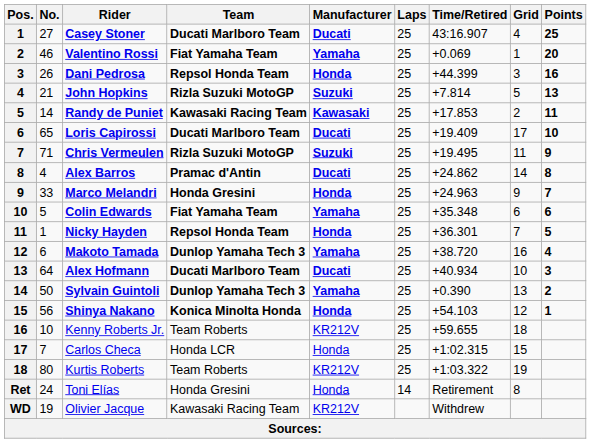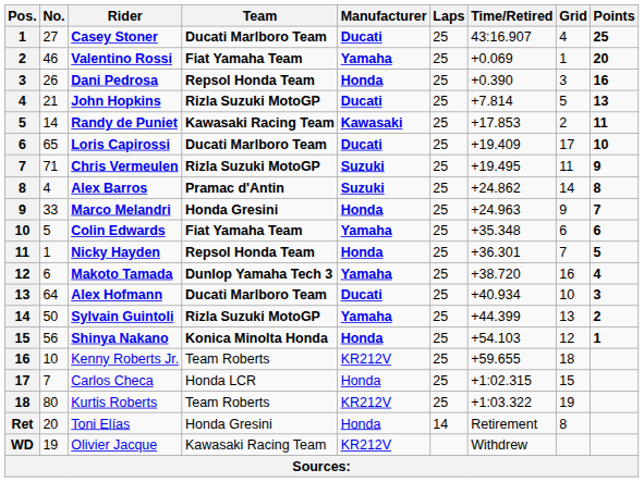 <table class="wikitable" style="font-size: 95%;">
 <tr>
 <th>Pos.</th>
 <th>No.</th>
 <th>Rider</th>
 <th>Team</th>
 <th>Manufacturer</th>
 <th>Laps</th>
 <th>Time/Retired</th>
 <th>Grid</th>
 <th>Points</th>
 </tr>
 <tr>
 <th>1</th>
 <td>27</td>
 <td> <strong><a href='#'>Casey Stoner</a></strong></td>
 <td><strong>Ducati Marlboro Team</strong></td>
 <td><strong><a href='#'>Ducati</a></strong></td>
 <td>25</td>
 <td>43:16.907</td>
 <td>4</td>
 <td><strong>25</strong></td>
 </tr>
 <tr>
 <th>2</th>
 <td>46</td>
 <td> <strong><a href='#'>Valentino Rossi</a></strong></td>
 <td><strong>Fiat Yamaha Team</strong></td>
 <td><strong><a href='#'>Yamaha</a></strong></td>
 <td>25</td>
 <td>+0.069</td>
 <td>1</td>
 <td><strong>20</strong></td>
 </tr>
 <tr>
 <th>3</th>
 <td>26</td>
 <td> <strong><a href='#'>Dani Pedrosa</a></strong></td>
 <td><strong>Repsol Honda Team</strong></td>
 <td><strong><a href='#'>Honda</a></strong></td>
 <td>25</td>
-<td>+44.399</td>
+<td>+0.390</td>
 <td>3</td>
 <td><strong>16</strong></td>
 </tr>
 <tr>
 <th>4</th>
 <td>21</td>
 <td> <strong><a href='#'>John Hopkins</a></strong></td>
 <td><strong>Rizla Suzuki MotoGP</strong></td>
-<td><strong><a href='#'>Suzuki</a></strong></td>
+<td><strong><a href='#'>Ducati</a></strong></td>
 <td>25</td>
 <td>+7.814</td>
 <td>5</td>
 <td><strong>13</strong></td>
 </tr>
 <tr>
 <th>5</th>
 <td>14</td>
 <td> <strong><a href='#'>Randy de Puniet</a></strong></td>
 <td><strong>Kawasaki Racing Team</strong></td>
 <td><strong><a href='#'>Kawasaki</a></strong></td>
 <td>25</td>
 <td>+17.853</td>
 <td>2</td>
 <td><strong>11</strong></td>
 </tr>
 <tr>
 <th>6</th>
 <td>65</td>
 <td> <strong><a href='#'>Loris Capirossi</a></strong></td>
 <td><strong>Ducati Marlboro Team</strong></td>
 <td><strong><a href='#'>Ducati</a></strong></td>
 <td>25</td>
 <td>+19.409</td>
 <td>17</td>
 <td><strong>10</strong></td>
 </tr>
 <tr>
 <th>7</th>
 <td>71</td>
 <td> <strong><a href='#'>Chris Vermeulen</a></strong></td>
 <td><strong>Rizla Suzuki MotoGP</strong></td>
 <td><strong><a href='#'>Suzuki</a></strong></td>
 <td>25</td>
 <td>+19.495</td>
 <td>11</td>
 <td><strong>9</strong></td>
 </tr>
 <tr>
 <th>8</th>
 <td>4</td>
 <td> <strong><a href='#'>Alex Barros</a></strong></td>
 <td><strong>Pramac d'Antin</strong></td>
-<td><strong><a href='#'>Ducati</a></strong></td>
+<td><strong><a href='#'>Suzuki</a></strong></td>
 <td>25</td>
 <td>+24.862</td>
 <td>14</td>
 <td><strong>8</strong></td>
 </tr>
 <tr>
 <th>9</th>
 <td>33</td>
 <td> <strong><a href='#'>Marco Melandri</a></strong></td>
 <td><strong>Honda Gresini</strong></td>
 <td><strong><a href='#'>Honda</a></strong></td>
 <td>25</td>
 <td>+24.963</td>
 <td>9</td>
 <td><strong>7</strong></td>
 </tr>
 <tr>
 <th>10</th>
 <td>5</td>
 <td> <strong><a href='#'>Colin Edwards</a></strong></td>
 <td><strong>Fiat Yamaha Team</strong></td>
 <td><strong><a href='#'>Yamaha</a></strong></td>
 <td>25</td>
 <td>+35.348</td>
 <td>6</td>
 <td><strong>6</strong></td>
 </tr>
 <tr>
 <th>11</th>
 <td>1</td>
 <td> <strong><a href='#'>Nicky Hayden</a></strong></td>
 <td><strong>Repsol Honda Team</strong></td>
 <td><strong><a href='#'>Honda</a></strong></td>
 <td>25</td>
 <td>+36.301</td>
 <td>7</td>
 <td><strong>5</strong></td>
 </tr>
 <tr>
 <th>12</th>
 <td>6</td>
 <td> <strong><a href='#'>Makoto Tamada</a></strong></td>
 <td><strong>Dunlop Yamaha Tech 3</strong></td>
 <td><strong><a href='#'>Yamaha</a></strong></td>
 <td>25</td>
 <td>+38.720</td>
 <td>16</td>
 <td><strong>4</strong></td>
 </tr>
 <tr>
 <th>13</th>
 <td>64</td>
 <td> <strong><a href='#'>Alex Hofmann</a></strong></td>
 <td><strong>Ducati Marlboro Team</strong></td>
 <td><strong><a href='#'>Ducati</a></strong></td>
 <td>25</td>
 <td>+40.934</td>
 <td>10</td>
 <td><strong>3</strong></td>
 </tr>
 <tr>
 <th>14</th>
 <td>50</td>
 <td> <strong><a href='#'>Sylvain Guintoli</a></strong></td>
-<td><strong>Dunlop Yamaha Tech 3</strong></td>
+<td><strong>Rizla Suzuki MotoGP</strong></td>
 <td><strong><a href='#'>Yamaha</a></strong></td>
 <td>25</td>
-<td>+0.390</td>
+<td>+44.399</td>
 <td>13</td>
 <td><strong>2</strong></td>
 </tr>
 <tr>
 <th>15</th>
 <td>56</td>
 <td> <strong><a href='#'>Shinya Nakano</a></strong></td>
 <td><strong>Konica Minolta Honda</strong></td>
 <td><strong><a href='#'>Honda</a></strong></td>
 <td>25</td>
 <td>+54.103</td>
 <td>12</td>
 <td><strong>1</strong></td>
 </tr>
 <tr>
 <th>16</th>
 <td>10</td>
 <td> <a href='#'>Kenny Roberts Jr.</a></td>
 <td>Team Roberts</td>
 <td><a href='#'>KR212V</a></td>
 <td>25</td>
 <td>+59.655</td>
 <td>18</td>
 <td></td>
 </tr>
 <tr>
 <th>17</th>
 <td>7</td>
 <td> <a href='#'>Carlos Checa</a></td>
 <td>Honda LCR</td>
 <td><a href='#'>Honda</a></td>
 <td>25</td>
 <td>+1:02.315</td>
 <td>15</td>
 <td></td>
 </tr>
 <tr>
 <th>18</th>
 <td>80</td>
 <td> <a href='#'>Kurtis Roberts</a></td>
 <td>Team Roberts</td>
 <td><a href='#'>KR212V</a></td>
 <td>25</td>
 <td>+1:03.322</td>
 <td>19</td>
 <td></td>
 </tr>
 <tr>
 <th>Ret</th>
-<td>24</td>
+<td>20</td>
 <td> <a href='#'>Toni Elías</a></td>
 <td>Honda Gresini</td>
 <td><a href='#'>Honda</a></td>
 <td>14</td>
 <td>Retirement</td>
 <td>8</td>
 <td></td>
 </tr>
 <tr>
 <th>WD</th>
 <td>19</td>
 <td> <a href='#'>Olivier Jacque</a></td>
 <td>Kawasaki Racing Team</td>
 <td><a href='#'>KR212V</a></td>
 <td></td>
 <td>Withdrew</td>
 <td></td>
 <td></td>
 </tr>
 <tr>
 <th colspan=9>Sources: </th>
 </tr>
 </table>
